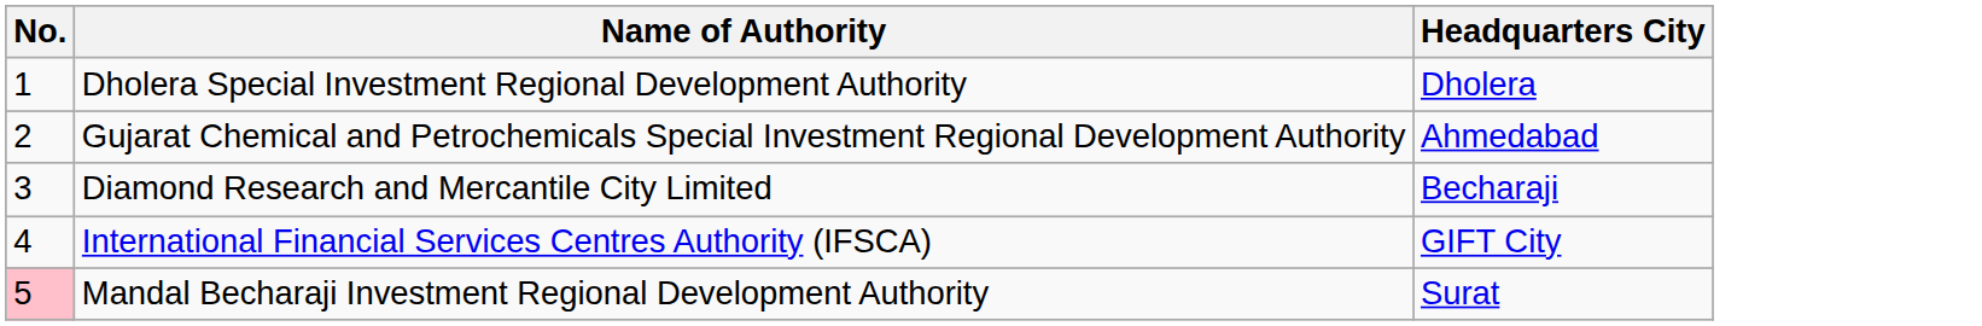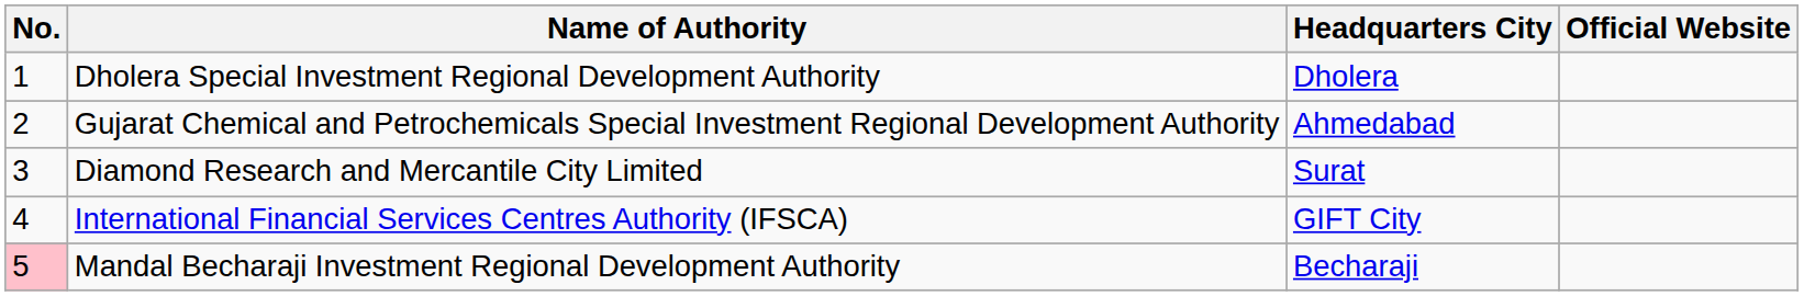 <table class="wikitable">
 <tr>
 <th>No.</th>
 <th>Name of Authority</th>
 <th>Headquarters City</th>
+<th>Official Website</th>
 </tr>
 <tr>
 <td>1</td>
 <td>Dholera Special Investment Regional Development Authority</td>
 <td><a href='#'>Dholera</a></td>
+<td></td>
 </tr>
 <tr>
 <td>2</td>
 <td>Gujarat Chemical and Petrochemicals Special Investment Regional Development Authority</td>
 <td><a href='#'>Ahmedabad</a></td>
+<td></td>
 </tr>
 <tr>
 <td>3</td>
 <td>Diamond Research and Mercantile City Limited</td>
-<td><a href='#'>Becharaji</a></td>
+<td><a href='#'>Surat</a></td>
+<td></td>
 </tr>
 <tr>
 <td>4</td>
 <td><a href='#'>International Financial Services Centres Authority</a> (IFSCA)</td>
 <td><a href='#'>GIFT City</a></td>
+<td></td>
 </tr>
 <tr>
 <td style="background: pink;">5</td>
 <td>Mandal Becharaji Investment Regional Development Authority</td>
-<td><a href='#'>Surat</a></td>
+<td><a href='#'>Becharaji</a></td>
+<td></td>
 </tr>
 </table>
